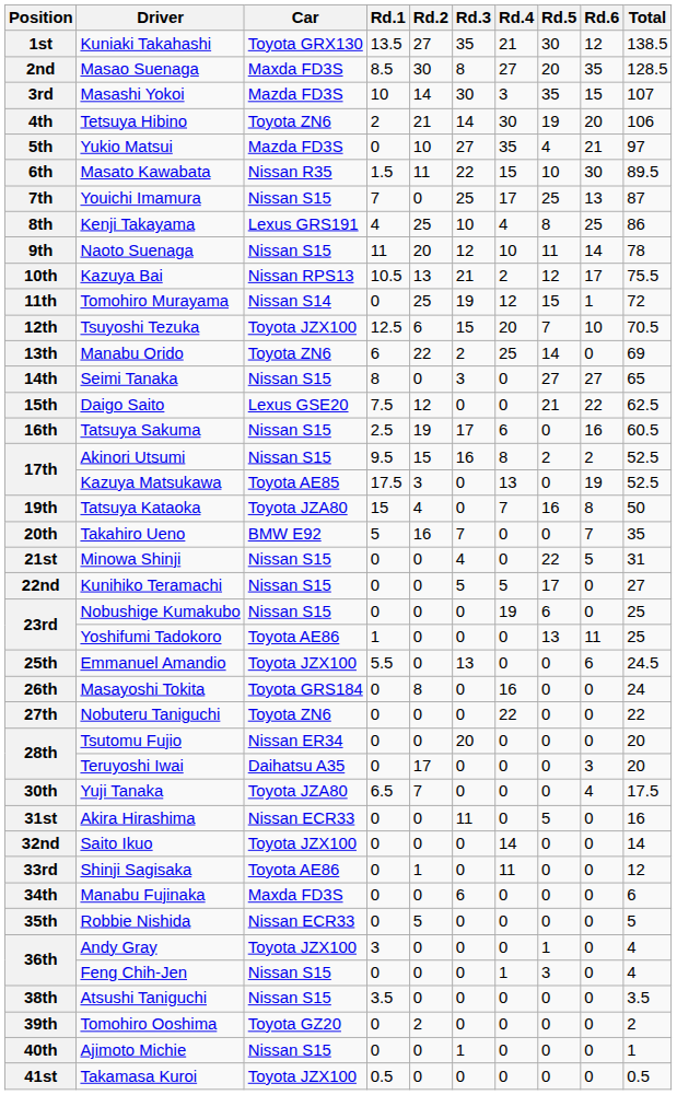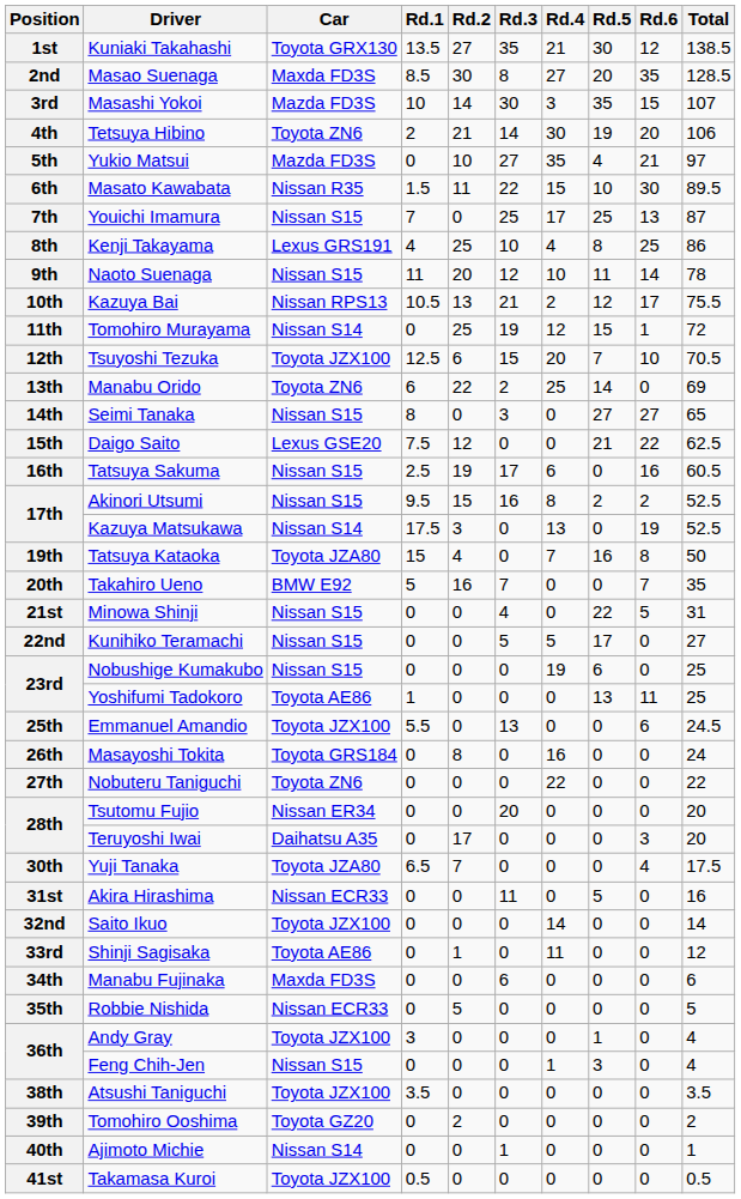 <table class="wikitable">
 <tr>
 <th>Position</th>
 <th>Driver</th>
 <th>Car</th>
 <th>Rd.1</th>
 <th>Rd.2</th>
 <th>Rd.3</th>
 <th>Rd.4</th>
 <th>Rd.5</th>
 <th>Rd.6</th>
 <th>Total</th>
 </tr>
 <tr>
 <th>1st</th>
 <td> <a href='#'>Kuniaki Takahashi</a></td>
 <td><a href='#'>Toyota GRX130</a></td>
 <td>13.5</td>
 <td>27</td>
 <td>35</td>
 <td>21</td>
 <td>30</td>
 <td>12</td>
 <td>138.5</td>
 </tr>
 <tr>
 <th>2nd</th>
 <td> <a href='#'>Masao Suenaga</a></td>
 <td><a href='#'>Maxda FD3S</a></td>
 <td>8.5</td>
 <td>30</td>
 <td>8</td>
 <td>27</td>
 <td>20</td>
 <td>35</td>
 <td>128.5</td>
 </tr>
 <tr>
 <th>3rd</th>
 <td> <a href='#'>Masashi Yokoi</a></td>
 <td><a href='#'>Mazda FD3S</a></td>
 <td>10</td>
 <td>14</td>
 <td>30</td>
 <td>3</td>
 <td>35</td>
 <td>15</td>
 <td>107</td>
 </tr>
 <tr>
 <th>4th</th>
 <td> <a href='#'>Tetsuya Hibino</a></td>
 <td><a href='#'>Toyota ZN6</a></td>
 <td>2</td>
 <td>21</td>
 <td>14</td>
 <td>30</td>
 <td>19</td>
 <td>20</td>
 <td>106</td>
 </tr>
 <tr>
 <th>5th</th>
 <td> <a href='#'>Yukio Matsui</a></td>
 <td><a href='#'>Mazda FD3S</a></td>
 <td>0</td>
 <td>10</td>
 <td>27</td>
 <td>35</td>
 <td>4</td>
 <td>21</td>
 <td>97</td>
 </tr>
 <tr>
 <th>6th</th>
 <td> <a href='#'>Masato Kawabata</a></td>
 <td><a href='#'>Nissan R35</a></td>
 <td>1.5</td>
 <td>11</td>
 <td>22</td>
 <td>15</td>
 <td>10</td>
 <td>30</td>
 <td>89.5</td>
 </tr>
 <tr>
 <th>7th</th>
 <td> <a href='#'>Youichi Imamura</a></td>
 <td><a href='#'>Nissan S15</a></td>
 <td>7</td>
 <td>0</td>
 <td>25</td>
 <td>17</td>
 <td>25</td>
 <td>13</td>
 <td>87</td>
 </tr>
 <tr>
 <th>8th</th>
 <td> <a href='#'>Kenji Takayama</a></td>
 <td><a href='#'>Lexus GRS191</a></td>
 <td>4</td>
 <td>25</td>
 <td>10</td>
 <td>4</td>
 <td>8</td>
 <td>25</td>
 <td>86</td>
 </tr>
 <tr>
 <th>9th</th>
 <td> <a href='#'>Naoto Suenaga</a></td>
 <td><a href='#'>Nissan S15</a></td>
 <td>11</td>
 <td>20</td>
 <td>12</td>
 <td>10</td>
 <td>11</td>
 <td>14</td>
 <td>78</td>
 </tr>
 <tr>
 <th>10th</th>
 <td> <a href='#'>Kazuya Bai</a></td>
 <td><a href='#'>Nissan RPS13</a></td>
 <td>10.5</td>
 <td>13</td>
 <td>21</td>
 <td>2</td>
 <td>12</td>
 <td>17</td>
 <td>75.5</td>
 </tr>
 <tr>
 <th>11th</th>
 <td> <a href='#'>Tomohiro Murayama</a></td>
 <td><a href='#'>Nissan S14</a></td>
 <td>0</td>
 <td>25</td>
 <td>19</td>
 <td>12</td>
 <td>15</td>
 <td>1</td>
 <td>72</td>
 </tr>
 <tr>
 <th>12th</th>
 <td> <a href='#'>Tsuyoshi Tezuka</a></td>
 <td><a href='#'>Toyota JZX100</a></td>
 <td>12.5</td>
 <td>6</td>
 <td>15</td>
 <td>20</td>
 <td>7</td>
 <td>10</td>
 <td>70.5</td>
 </tr>
 <tr>
 <th>13th</th>
 <td> <a href='#'>Manabu Orido</a></td>
 <td><a href='#'>Toyota ZN6</a></td>
 <td>6</td>
 <td>22</td>
 <td>2</td>
 <td>25</td>
 <td>14</td>
 <td>0</td>
 <td>69</td>
 </tr>
 <tr>
 <th>14th</th>
 <td> <a href='#'>Seimi Tanaka</a></td>
 <td><a href='#'>Nissan S15</a></td>
 <td>8</td>
 <td>0</td>
 <td>3</td>
 <td>0</td>
 <td>27</td>
 <td>27</td>
 <td>65</td>
 </tr>
 <tr>
 <th>15th</th>
 <td> <a href='#'>Daigo Saito</a></td>
 <td><a href='#'>Lexus GSE20</a></td>
 <td>7.5</td>
 <td>12</td>
 <td>0</td>
 <td>0</td>
 <td>21</td>
 <td>22</td>
 <td>62.5</td>
 </tr>
 <tr>
 <th>16th</th>
 <td> <a href='#'>Tatsuya Sakuma</a></td>
 <td><a href='#'>Nissan S15</a></td>
 <td>2.5</td>
 <td>19</td>
 <td>17</td>
 <td>6</td>
 <td>0</td>
 <td>16</td>
 <td>60.5</td>
 </tr>
 <tr>
 <th rowspan=2>17th</th>
 <td> <a href='#'>Akinori Utsumi</a></td>
 <td><a href='#'>Nissan S15</a></td>
 <td>9.5</td>
 <td>15</td>
 <td>16</td>
 <td>8</td>
 <td>2</td>
 <td>2</td>
 <td>52.5</td>
 </tr>
 <tr>
 <td> <a href='#'>Kazuya Matsukawa</a></td>
-<td><a href='#'>Toyota AE85</a></td>
+<td><a href='#'>Nissan S14</a></td>
 <td>17.5</td>
 <td>3</td>
 <td>0</td>
 <td>13</td>
 <td>0</td>
 <td>19</td>
 <td>52.5</td>
 </tr>
 <tr>
 <th>19th</th>
 <td> <a href='#'>Tatsuya Kataoka</a></td>
 <td><a href='#'>Toyota JZA80</a></td>
 <td>15</td>
 <td>4</td>
 <td>0</td>
 <td>7</td>
 <td>16</td>
 <td>8</td>
 <td>50</td>
 </tr>
 <tr>
 <th>20th</th>
 <td> <a href='#'>Takahiro Ueno</a></td>
 <td><a href='#'>BMW E92</a></td>
 <td>5</td>
 <td>16</td>
 <td>7</td>
 <td>0</td>
 <td>0</td>
 <td>7</td>
 <td>35</td>
 </tr>
 <tr>
 <th>21st</th>
 <td> <a href='#'>Minowa Shinji</a></td>
 <td><a href='#'>Nissan S15</a></td>
 <td>0</td>
 <td>0</td>
 <td>4</td>
 <td>0</td>
 <td>22</td>
 <td>5</td>
 <td>31</td>
 </tr>
 <tr>
 <th>22nd</th>
 <td> <a href='#'>Kunihiko Teramachi</a></td>
 <td><a href='#'>Nissan S15</a></td>
 <td>0</td>
 <td>0</td>
 <td>5</td>
 <td>5</td>
 <td>17</td>
 <td>0</td>
 <td>27</td>
 </tr>
 <tr>
 <th rowspan=2>23rd</th>
 <td> <a href='#'>Nobushige Kumakubo</a></td>
 <td><a href='#'>Nissan S15</a></td>
 <td>0</td>
 <td>0</td>
 <td>0</td>
 <td>19</td>
 <td>6</td>
 <td>0</td>
 <td>25</td>
 </tr>
 <tr>
 <td> <a href='#'>Yoshifumi Tadokoro</a></td>
 <td><a href='#'>Toyota AE86</a></td>
 <td>1</td>
 <td>0</td>
 <td>0</td>
 <td>0</td>
 <td>13</td>
 <td>11</td>
 <td>25</td>
 </tr>
 <tr>
 <th>25th</th>
 <td> <a href='#'>Emmanuel Amandio</a></td>
 <td><a href='#'>Toyota JZX100</a></td>
 <td>5.5</td>
 <td>0</td>
 <td>13</td>
 <td>0</td>
 <td>0</td>
 <td>6</td>
 <td>24.5</td>
 </tr>
 <tr>
 <th>26th</th>
 <td> <a href='#'>Masayoshi Tokita</a></td>
 <td><a href='#'>Toyota GRS184</a></td>
 <td>0</td>
 <td>8</td>
 <td>0</td>
 <td>16</td>
 <td>0</td>
 <td>0</td>
 <td>24</td>
 </tr>
 <tr>
 <th>27th</th>
 <td> <a href='#'>Nobuteru Taniguchi</a></td>
 <td><a href='#'>Toyota ZN6</a></td>
 <td>0</td>
 <td>0</td>
 <td>0</td>
 <td>22</td>
 <td>0</td>
 <td>0</td>
 <td>22</td>
 </tr>
 <tr>
 <th rowspan=2>28th</th>
 <td> <a href='#'>Tsutomu Fujio</a></td>
 <td><a href='#'>Nissan ER34</a></td>
 <td>0</td>
 <td>0</td>
 <td>20</td>
 <td>0</td>
 <td>0</td>
 <td>0</td>
 <td>20</td>
 </tr>
 <tr>
 <td> <a href='#'>Teruyoshi Iwai</a></td>
 <td><a href='#'>Daihatsu A35</a></td>
 <td>0</td>
 <td>17</td>
 <td>0</td>
 <td>0</td>
 <td>0</td>
 <td>3</td>
 <td>20</td>
 </tr>
 <tr>
 <th>30th</th>
 <td> <a href='#'>Yuji Tanaka</a></td>
 <td><a href='#'>Toyota JZA80</a></td>
 <td>6.5</td>
 <td>7</td>
 <td>0</td>
 <td>0</td>
 <td>0</td>
 <td>4</td>
 <td>17.5</td>
 </tr>
 <tr>
 <th>31st</th>
 <td> <a href='#'>Akira Hirashima</a></td>
 <td><a href='#'>Nissan ECR33</a></td>
 <td>0</td>
 <td>0</td>
 <td>11</td>
 <td>0</td>
 <td>5</td>
 <td>0</td>
 <td>16</td>
 </tr>
 <tr>
 <th>32nd</th>
 <td> <a href='#'>Saito Ikuo</a></td>
 <td><a href='#'>Toyota JZX100</a></td>
 <td>0</td>
 <td>0</td>
 <td>0</td>
 <td>14</td>
 <td>0</td>
 <td>0</td>
 <td>14</td>
 </tr>
 <tr>
 <th>33rd</th>
 <td> <a href='#'>Shinji Sagisaka</a></td>
 <td><a href='#'>Toyota AE86</a></td>
 <td>0</td>
 <td>1</td>
 <td>0</td>
 <td>11</td>
 <td>0</td>
 <td>0</td>
 <td>12</td>
 </tr>
 <tr>
 <th>34th</th>
 <td> <a href='#'>Manabu Fujinaka</a></td>
 <td><a href='#'>Maxda FD3S</a></td>
 <td>0</td>
 <td>0</td>
 <td>6</td>
 <td>0</td>
 <td>0</td>
 <td>0</td>
 <td>6</td>
 </tr>
 <tr>
 <th>35th</th>
 <td> <a href='#'>Robbie Nishida</a></td>
 <td><a href='#'>Nissan ECR33</a></td>
 <td>0</td>
 <td>5</td>
 <td>0</td>
 <td>0</td>
 <td>0</td>
 <td>0</td>
 <td>5</td>
 </tr>
 <tr>
 <th rowspan=2>36th</th>
 <td> <a href='#'>Andy Gray</a></td>
 <td><a href='#'>Toyota JZX100</a></td>
 <td>3</td>
 <td>0</td>
 <td>0</td>
 <td>0</td>
 <td>1</td>
 <td>0</td>
 <td>4</td>
 </tr>
 <tr>
 <td> <a href='#'>Feng Chih-Jen</a></td>
 <td><a href='#'>Nissan S15</a></td>
 <td>0</td>
 <td>0</td>
 <td>0</td>
 <td>1</td>
 <td>3</td>
 <td>0</td>
 <td>4</td>
 </tr>
 <tr>
 <th>38th</th>
 <td> <a href='#'>Atsushi Taniguchi</a></td>
-<td><a href='#'>Nissan S15</a></td>
+<td><a href='#'>Toyota JZX100</a></td>
 <td>3.5</td>
 <td>0</td>
 <td>0</td>
 <td>0</td>
 <td>0</td>
 <td>0</td>
 <td>3.5</td>
 </tr>
 <tr>
 <th>39th</th>
 <td> <a href='#'>Tomohiro Ooshima</a></td>
 <td><a href='#'>Toyota GZ20</a></td>
 <td>0</td>
 <td>2</td>
 <td>0</td>
 <td>0</td>
 <td>0</td>
 <td>0</td>
 <td>2</td>
 </tr>
 <tr>
 <th>40th</th>
 <td> <a href='#'>Ajimoto Michie</a></td>
-<td><a href='#'>Nissan S15</a></td>
+<td><a href='#'>Nissan S14</a></td>
 <td>0</td>
 <td>0</td>
 <td>1</td>
 <td>0</td>
 <td>0</td>
 <td>0</td>
 <td>1</td>
 </tr>
 <tr>
 <th>41st</th>
 <td> <a href='#'>Takamasa Kuroi</a></td>
 <td><a href='#'>Toyota JZX100</a></td>
 <td>0.5</td>
 <td>0</td>
 <td>0</td>
 <td>0</td>
 <td>0</td>
 <td>0</td>
 <td>0.5</td>
 </tr>
 </table>
